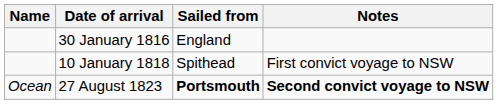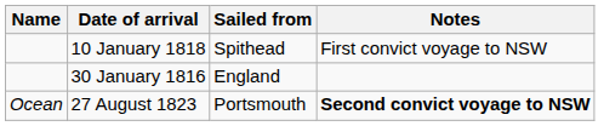 <table class="wikitable sortable" border="1">
 <tr>
 <th>Name</th>
 <th>Date of arrival</th>
 <th>Sailed from</th>
 <th>Notes</th>
 </tr>
 <tr>
 <td></td>
+<td>10 January 1818</td>
+<td>Spithead</td>
+<td>First convict voyage to NSW</td>
+</tr>
+<tr>
+<td></td>
 <td>30 January 1816</td>
 <td>England</td>
 <td></td>
 </tr>
 <tr>
-<td></td>
-<td>10 January 1818</td>
-<td>Spithead</td>
-<td>First convict voyage to NSW</td>
-</tr>
-<tr>
 <td><em>Ocean</em></td>
 <td>27 August 1823</td>
-<td><strong>Portsmouth</strong></td>
+<td>Portsmouth</td>
 <td><strong>Second convict voyage to NSW</strong></td>
 </tr>
 </table>
